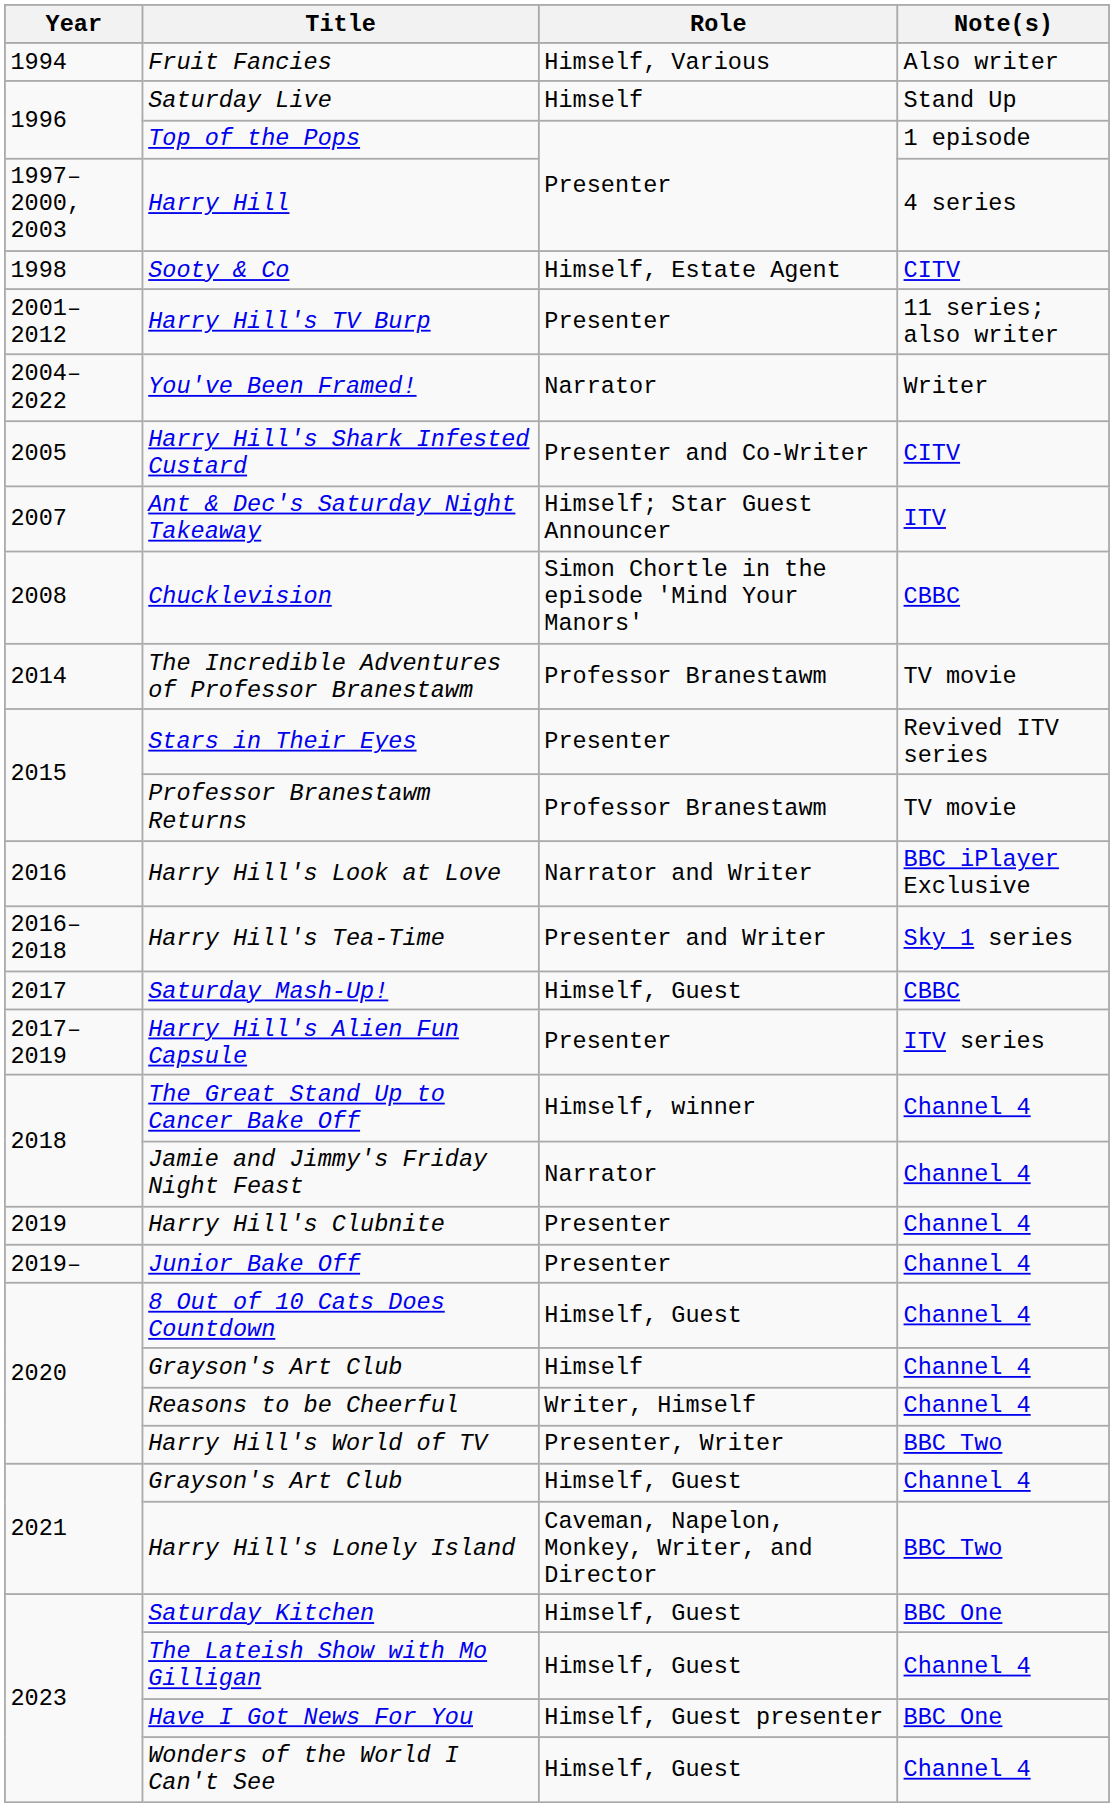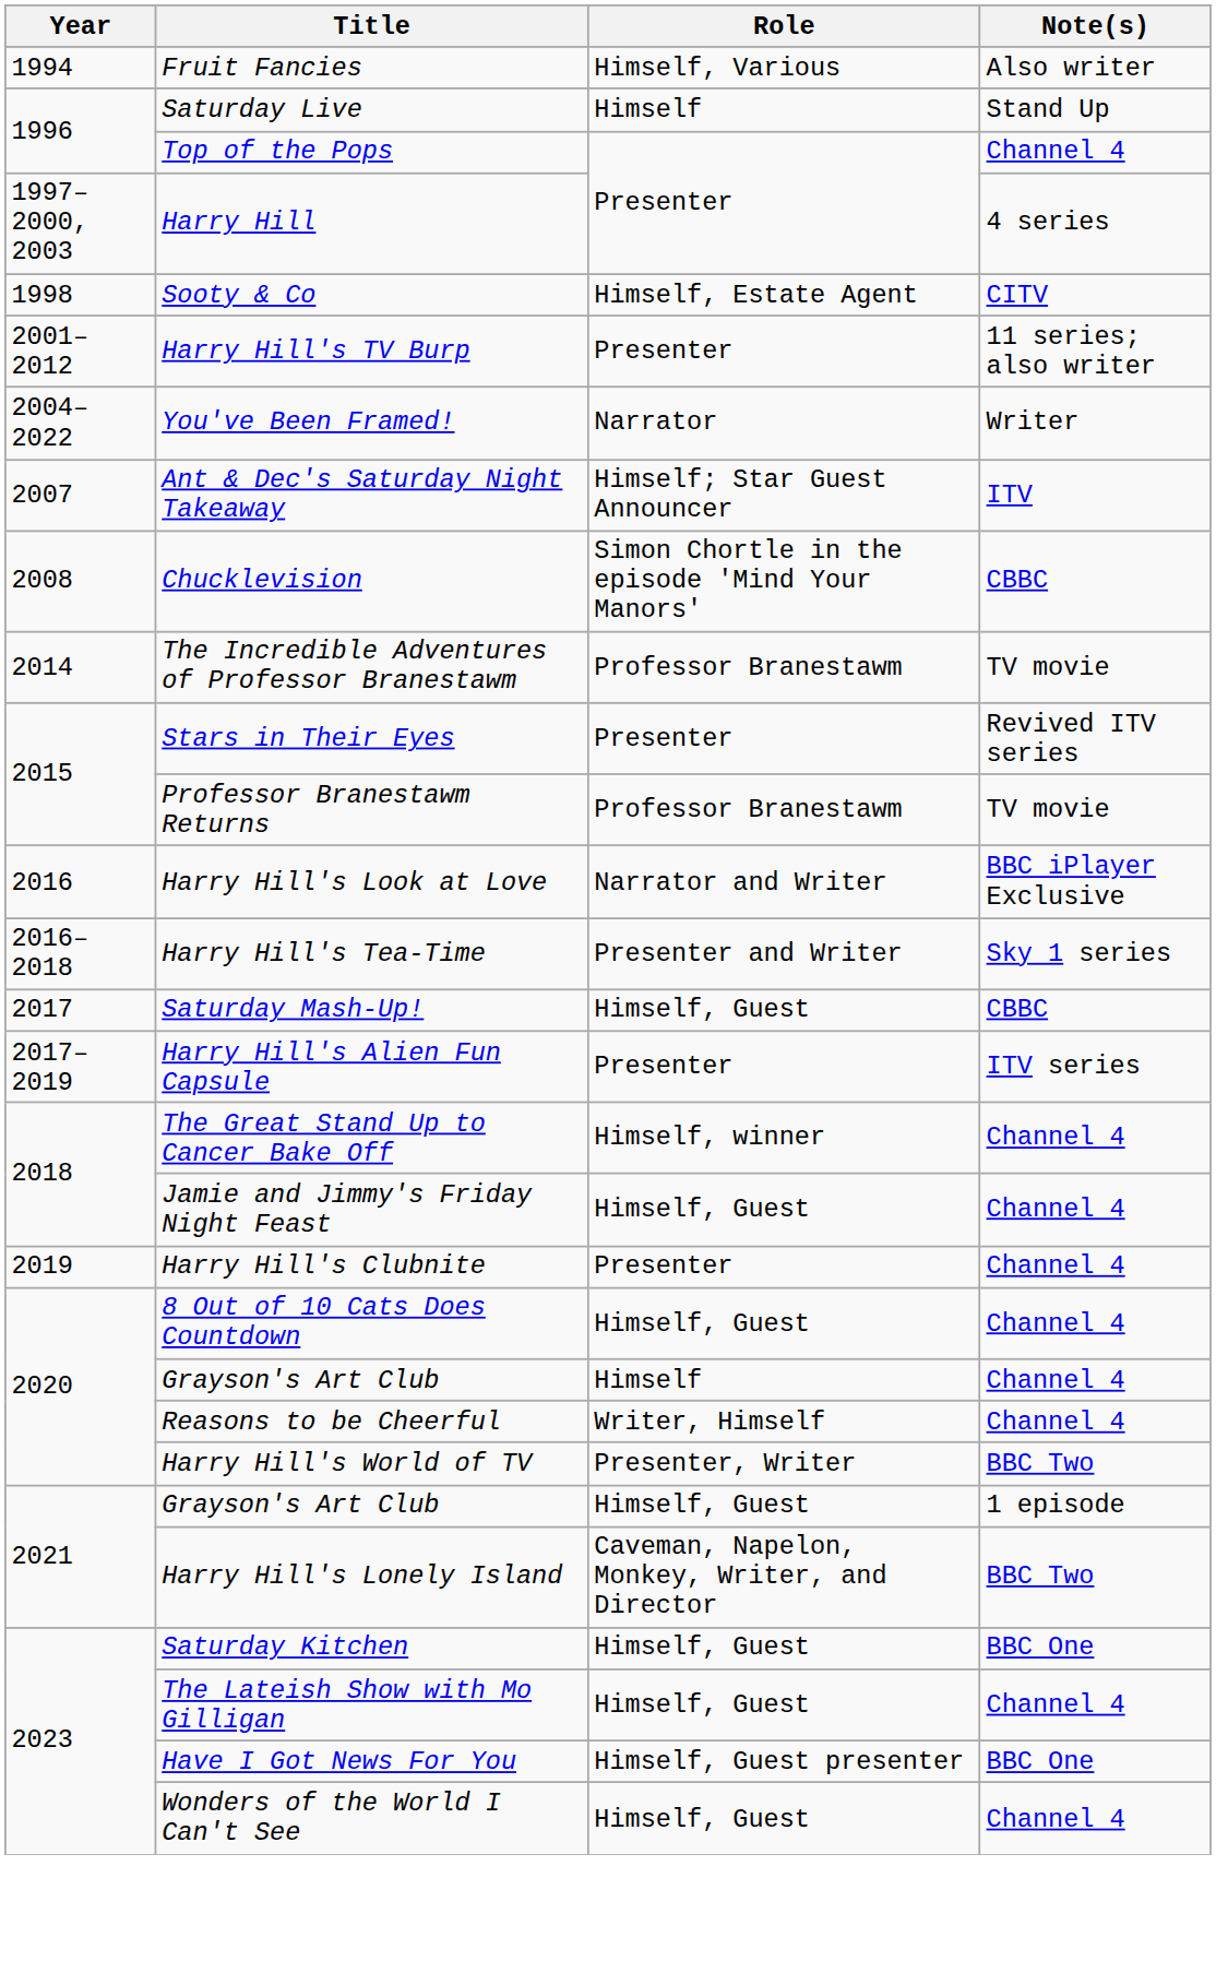 <table class="wikitable">
 <tr style="background:#b0c4de; text-align:center;">
 <th>Year</th>
 <th>Title</th>
 <th>Role</th>
 <th>Note(s)</th>
 </tr>
 <tr>
 <td>1994</td>
 <td><em>Fruit Fancies</em></td>
 <td>Himself, Various</td>
 <td>Also writer</td>
 </tr>
 <tr>
 <td rowspan="2">1996</td>
 <td><em>Saturday Live</em></td>
 <td>Himself</td>
 <td>Stand Up</td>
 </tr>
 <tr>
 <td><em><a href='#'>Top of the Pops</a></em></td>
 <td rowspan="2">Presenter</td>
-<td>1 episode</td>
+<td><a href='#'>Channel 4</a></td>
 </tr>
 <tr>
 <td>1997–2000, 2003</td>
 <td><em><a href='#'>Harry Hill</a></em></td>
 <td>4 series</td>
 </tr>
 <tr>
 <td>1998</td>
 <td><em><a href='#'>Sooty & Co</a></em></td>
 <td>Himself, Estate Agent</td>
 <td><a href='#'>CITV</a></td>
 </tr>
 <tr>
 <td>2001–2012</td>
 <td><em><a href='#'>Harry Hill's TV Burp</a></em></td>
 <td>Presenter</td>
 <td>11 series; also writer</td>
 </tr>
 <tr>
 <td>2004–2022</td>
 <td><em><a href='#'>You've Been Framed!</a></em></td>
 <td>Narrator</td>
 <td>Writer</td>
-</tr>
-<tr>
-<td>2005</td>
-<td><em><a href='#'>Harry Hill's Shark Infested Custard</a></em></td>
-<td>Presenter and Co-Writer</td>
-<td><a href='#'>CITV</a></td>
 </tr>
 <tr>
 <td>2007</td>
 <td><em><a href='#'>Ant & Dec's Saturday Night Takeaway</a></em></td>
 <td>Himself; Star Guest Announcer</td>
 <td><a href='#'>ITV</a></td>
 </tr>
 <tr>
 <td>2008</td>
 <td><em><a href='#'>Chucklevision</a></em></td>
 <td>Simon Chortle in the episode 'Mind Your Manors'</td>
 <td><a href='#'>CBBC</a></td>
 </tr>
 <tr>
 <td>2014</td>
 <td><em>The Incredible Adventures of Professor Branestawm</em></td>
 <td>Professor Branestawm</td>
 <td>TV movie</td>
 </tr>
 <tr>
 <td rowspan="2">2015</td>
 <td><em><a href='#'>Stars in Their Eyes</a></em></td>
 <td>Presenter</td>
 <td>Revived ITV series</td>
 </tr>
 <tr>
 <td><em>Professor Branestawm Returns</em></td>
 <td>Professor Branestawm</td>
 <td>TV movie</td>
 </tr>
 <tr>
 <td>2016</td>
 <td><em>Harry Hill's Look at Love</em></td>
 <td>Narrator and Writer</td>
 <td><a href='#'>BBC iPlayer</a> Exclusive</td>
 </tr>
 <tr>
 <td>2016–2018</td>
 <td><em>Harry Hill's Tea-Time</em></td>
 <td>Presenter and Writer</td>
 <td><a href='#'>Sky 1</a> series</td>
 </tr>
 <tr>
 <td>2017</td>
 <td><em><a href='#'>Saturday Mash-Up!</a></em></td>
 <td>Himself, Guest</td>
 <td><a href='#'>CBBC</a></td>
 </tr>
 <tr>
 <td>2017–2019</td>
 <td><em><a href='#'>Harry Hill's Alien Fun Capsule</a></em></td>
 <td>Presenter</td>
 <td><a href='#'>ITV</a> series</td>
 </tr>
 <tr>
 <td rowspan="2">2018</td>
 <td><em><a href='#'>The Great Stand Up to Cancer Bake Off</a></em></td>
 <td>Himself, winner</td>
 <td><a href='#'>Channel 4</a></td>
 </tr>
 <tr>
 <td><em>Jamie and Jimmy's Friday Night Feast</em></td>
-<td>Narrator</td>
+<td>Himself, Guest</td>
 <td><a href='#'>Channel 4</a></td>
 </tr>
 <tr>
 <td>2019</td>
 <td><em>Harry Hill's Clubnite</em></td>
-<td>Presenter</td>
-<td><a href='#'>Channel 4</a></td>
-</tr>
-<tr>
-<td>2019–</td>
-<td><em><a href='#'>Junior Bake Off</a></em></td>
 <td>Presenter</td>
 <td><a href='#'>Channel 4</a></td>
 </tr>
 <tr>
 <td rowspan="4">2020</td>
 <td><em><a href='#'>8 Out of 10 Cats Does Countdown</a></em></td>
 <td>Himself, Guest</td>
 <td><a href='#'>Channel 4</a></td>
 </tr>
 <tr>
 <td><em>Grayson's Art Club</em></td>
 <td>Himself</td>
 <td><a href='#'>Channel 4</a></td>
 </tr>
 <tr>
 <td><em>Reasons to be Cheerful</em></td>
 <td>Writer, Himself</td>
 <td><a href='#'>Channel 4</a></td>
 </tr>
 <tr>
 <td><em>Harry Hill's World of TV</em></td>
 <td>Presenter, Writer</td>
 <td><a href='#'>BBC Two</a></td>
 </tr>
 <tr>
 <td rowspan="2">2021</td>
 <td><em>Grayson's Art Club</em></td>
 <td>Himself, Guest</td>
-<td><a href='#'>Channel 4</a></td>
+<td>1 episode</td>
 </tr>
 <tr>
 <td><em>Harry Hill's Lonely Island</em></td>
 <td>Caveman, Napelon, Monkey, Writer, and Director</td>
 <td><a href='#'>BBC Two</a></td>
 </tr>
 <tr>
 <td rowspan="4">2023</td>
 <td><em><a href='#'>Saturday Kitchen</a></em></td>
 <td>Himself, Guest</td>
 <td><a href='#'>BBC One</a></td>
 </tr>
 <tr>
 <td><em><a href='#'>The Lateish Show with Mo Gilligan</a></em></td>
 <td>Himself, Guest</td>
 <td><a href='#'>Channel 4</a></td>
 </tr>
 <tr>
 <td><em><a href='#'>Have I Got News For You</a></em></td>
 <td>Himself, Guest presenter</td>
 <td><a href='#'>BBC One</a></td>
 </tr>
 <tr>
 <td><em>Wonders of the World I Can't See</em></td>
 <td>Himself, Guest</td>
 <td><a href='#'>Channel 4</a></td>
 </tr>
 </table>
